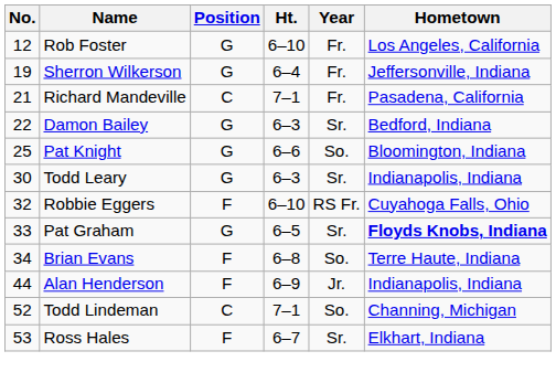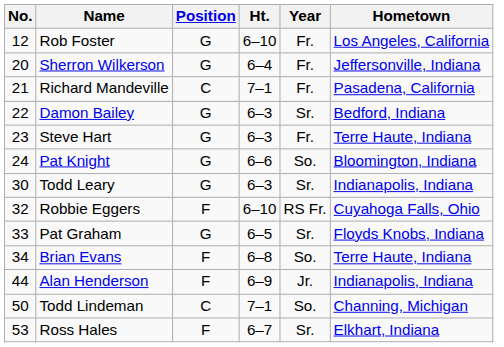 <table class="wikitable" style="text-align:center">
 <tr>
 <th>No.</th>
 <th>Name</th>
 <th><a href='#'>Position</a></th>
 <th>Ht.</th>
 <th>Year</th>
 <th>Hometown</th>
 </tr>
 <tr>
 <td>12</td>
 <td style="text-align:left">Rob Foster</td>
 <td>G</td>
 <td>6–10</td>
 <td>Fr.</td>
 <td style="text-align:left"><a href='#'>Los Angeles, California</a></td>
 </tr>
 <tr>
-<td>19</td>
+<td>20</td>
 <td style="text-align:left"><a href='#'>Sherron Wilkerson</a></td>
 <td>G</td>
 <td>6–4</td>
 <td>Fr.</td>
 <td style="text-align:left"><a href='#'>Jeffersonville, Indiana</a></td>
 </tr>
 <tr>
 <td>21</td>
 <td style="text-align:left">Richard Mandeville</td>
 <td>C</td>
 <td>7–1</td>
 <td>Fr.</td>
 <td style="text-align:left"><a href='#'>Pasadena, California</a></td>
 </tr>
 <tr>
 <td>22</td>
 <td style="text-align:left"><a href='#'>Damon Bailey</a></td>
 <td>G</td>
 <td>6–3</td>
 <td>Sr.</td>
 <td style="text-align:left"><a href='#'>Bedford, Indiana</a></td>
 </tr>
 <tr>
-<td>25</td>
+<td>23</td>
+<td style="text-align:left">Steve Hart</td>
+<td>G</td>
+<td>6–3</td>
+<td>Fr.</td>
+<td style="text-align:left"><a href='#'>Terre Haute, Indiana</a></td>
+</tr>
+<tr>
+<td>24</td>
 <td style="text-align:left"><a href='#'>Pat Knight</a></td>
 <td>G</td>
 <td>6–6</td>
 <td>So.</td>
 <td style="text-align:left"><a href='#'>Bloomington, Indiana</a></td>
 </tr>
 <tr>
 <td>30</td>
 <td style="text-align:left">Todd Leary</td>
 <td>G</td>
 <td>6–3</td>
 <td>Sr.</td>
 <td style="text-align:left"><a href='#'>Indianapolis, Indiana</a></td>
 </tr>
 <tr>
 <td>32</td>
 <td style="text-align:left">Robbie Eggers</td>
 <td>F</td>
 <td>6–10</td>
 <td>RS Fr.</td>
 <td style="text-align:left"><a href='#'>Cuyahoga Falls, Ohio</a></td>
 </tr>
 <tr>
 <td>33</td>
 <td style="text-align:left">Pat Graham</td>
 <td>G</td>
 <td>6–5</td>
 <td>Sr.</td>
-<td style="text-align:left"><strong><a href='#'>Floyds Knobs, Indiana</a></strong></td>
+<td style="text-align:left"><a href='#'>Floyds Knobs, Indiana</a></td>
 </tr>
 <tr>
 <td>34</td>
 <td style="text-align:left"><a href='#'>Brian Evans</a></td>
 <td>F</td>
 <td>6–8</td>
 <td>So.</td>
 <td style="text-align:left"><a href='#'>Terre Haute, Indiana</a></td>
 </tr>
 <tr>
 <td>44</td>
 <td style="text-align:left"><a href='#'>Alan Henderson</a></td>
 <td>F</td>
 <td>6–9</td>
 <td>Jr.</td>
 <td style="text-align:left"><a href='#'>Indianapolis, Indiana</a></td>
 </tr>
 <tr>
-<td>52</td>
+<td>50</td>
 <td style="text-align:left">Todd Lindeman</td>
 <td>C</td>
 <td>7–1</td>
 <td>So.</td>
 <td style="text-align:left"><a href='#'>Channing, Michigan</a></td>
 </tr>
 <tr>
 <td>53</td>
 <td style="text-align:left">Ross Hales</td>
 <td>F</td>
 <td>6–7</td>
 <td>Sr.</td>
 <td style="text-align:left"><a href='#'>Elkhart, Indiana</a></td>
 </tr>
 </table>
